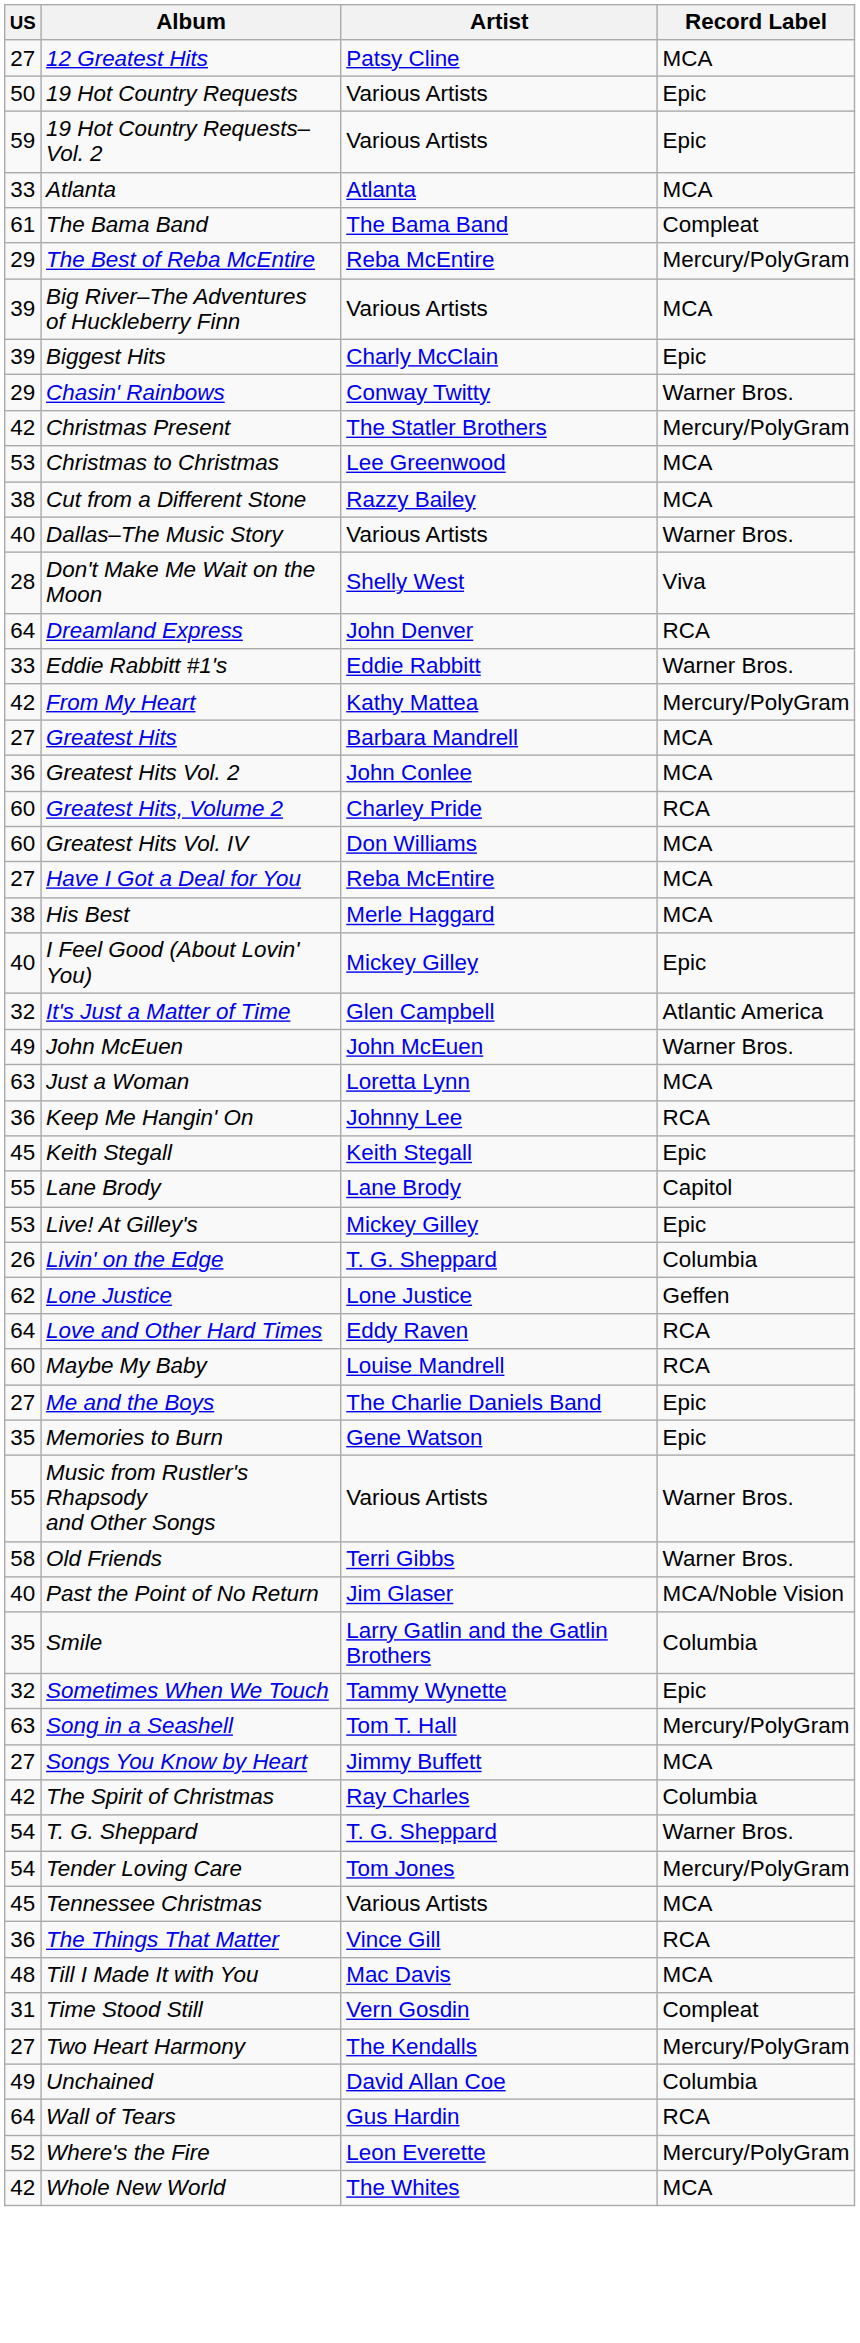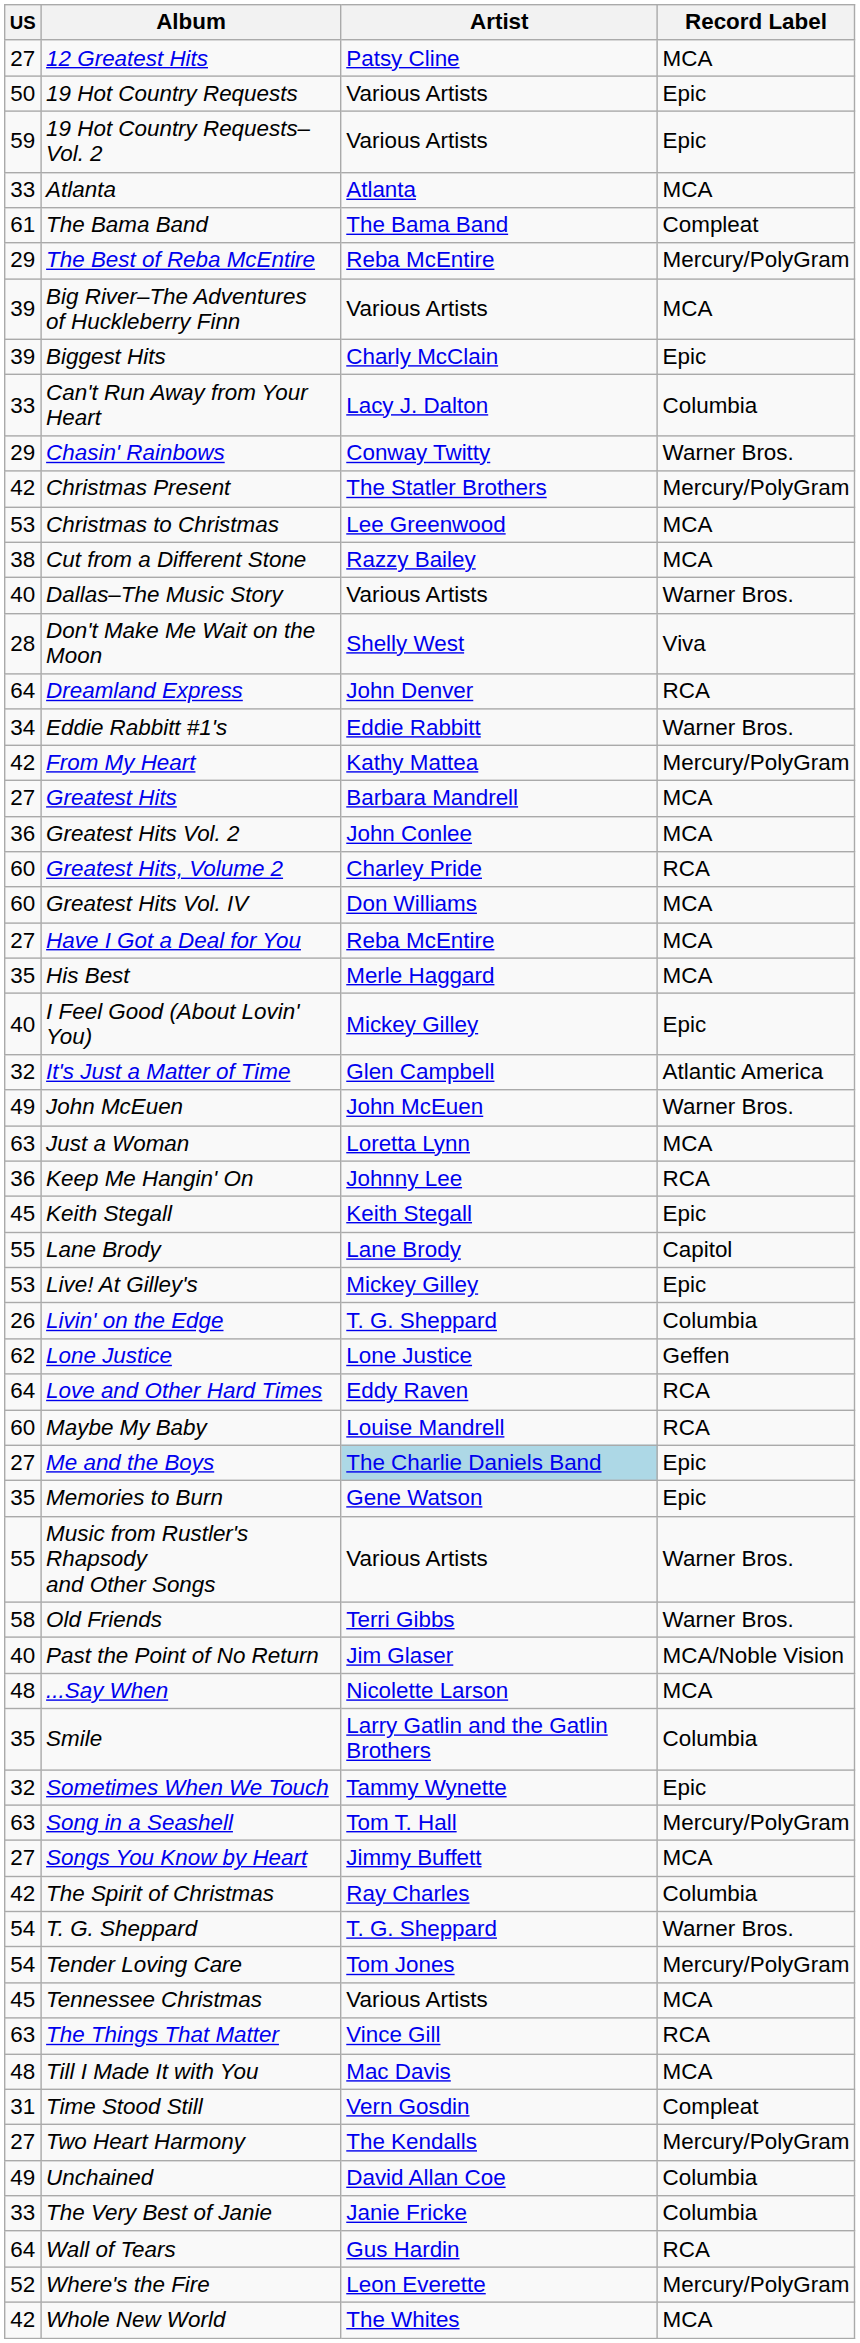 <table class="wikitable sortable">
 <tr>
 <th><small>US</small></th>
 <th>Album</th>
 <th>Artist</th>
 <th>Record Label</th>
 </tr>
 <tr>
 <td style="text-align:center;">27</td>
 <td><em><a href='#'>12 Greatest Hits</a></em></td>
 <td><a href='#'>Patsy Cline</a></td>
 <td>MCA</td>
 </tr>
 <tr>
 <td style="text-align:center;">50</td>
 <td><em>19 Hot Country Requests</em></td>
 <td>Various Artists</td>
 <td>Epic</td>
 </tr>
 <tr>
 <td style="text-align:center;">59</td>
 <td><em>19 Hot Country Requests–Vol. 2</em></td>
 <td>Various Artists</td>
 <td>Epic</td>
 </tr>
 <tr>
 <td style="text-align:center;">33</td>
 <td><em>Atlanta</em></td>
 <td><a href='#'>Atlanta</a></td>
 <td>MCA</td>
 </tr>
 <tr>
 <td style="text-align:center;">61</td>
 <td><em>The Bama Band</em></td>
 <td><a href='#'>The Bama Band</a></td>
 <td>Compleat</td>
 </tr>
 <tr>
 <td style="text-align:center;">29</td>
 <td><em><a href='#'>The Best of Reba McEntire</a></em></td>
 <td><a href='#'>Reba McEntire</a></td>
 <td>Mercury/PolyGram</td>
 </tr>
 <tr>
 <td style="text-align:center;">39</td>
 <td><em>Big River–The Adventures<br>of Huckleberry Finn</em></td>
 <td>Various Artists</td>
 <td>MCA</td>
 </tr>
 <tr>
 <td style="text-align:center;">39</td>
 <td><em>Biggest Hits</em></td>
 <td><a href='#'>Charly McClain</a></td>
 <td>Epic</td>
 </tr>
 <tr>
+<td style="text-align:center;">33</td>
+<td><em>Can't Run Away from Your Heart</em></td>
+<td><a href='#'>Lacy J. Dalton</a></td>
+<td>Columbia</td>
+</tr>
+<tr>
 <td style="text-align:center;">29</td>
 <td><em><a href='#'>Chasin' Rainbows</a></em></td>
 <td><a href='#'>Conway Twitty</a></td>
 <td>Warner Bros.</td>
 </tr>
 <tr>
 <td style="text-align:center;">42</td>
 <td><em>Christmas Present</em></td>
 <td><a href='#'>The Statler Brothers</a></td>
 <td>Mercury/PolyGram</td>
 </tr>
 <tr>
 <td style="text-align:center;">53</td>
 <td><em>Christmas to Christmas</em></td>
 <td><a href='#'>Lee Greenwood</a></td>
 <td>MCA</td>
 </tr>
 <tr>
 <td style="text-align:center;">38</td>
 <td><em>Cut from a Different Stone</em></td>
 <td><a href='#'>Razzy Bailey</a></td>
 <td>MCA</td>
 </tr>
 <tr>
 <td style="text-align:center;">40</td>
 <td><em>Dallas–The Music Story</em></td>
 <td>Various Artists</td>
 <td>Warner Bros.</td>
 </tr>
 <tr>
 <td style="text-align:center;">28</td>
 <td><em>Don't Make Me Wait on the Moon</em></td>
 <td><a href='#'>Shelly West</a></td>
 <td>Viva</td>
 </tr>
 <tr>
 <td style="text-align:center;">64</td>
 <td><em><a href='#'>Dreamland Express</a></em></td>
 <td><a href='#'>John Denver</a></td>
 <td>RCA</td>
 </tr>
 <tr>
-<td style="text-align:center;">33</td>
+<td style="text-align:center;">34</td>
 <td><em>Eddie Rabbitt #1's</em></td>
 <td><a href='#'>Eddie Rabbitt</a></td>
 <td>Warner Bros.</td>
 </tr>
 <tr>
 <td style="text-align:center;">42</td>
 <td><em><a href='#'>From My Heart</a></em></td>
 <td><a href='#'>Kathy Mattea</a></td>
 <td>Mercury/PolyGram</td>
 </tr>
 <tr>
 <td style="text-align:center;">27</td>
 <td><em><a href='#'>Greatest Hits</a></em></td>
 <td><a href='#'>Barbara Mandrell</a></td>
 <td>MCA</td>
 </tr>
 <tr>
 <td style="text-align:center;">36</td>
 <td><em>Greatest Hits Vol. 2</em></td>
 <td><a href='#'>John Conlee</a></td>
 <td>MCA</td>
 </tr>
 <tr>
 <td style="text-align:center;">60</td>
 <td><em><a href='#'>Greatest Hits, Volume 2</a></em></td>
 <td><a href='#'>Charley Pride</a></td>
 <td>RCA</td>
 </tr>
 <tr>
 <td style="text-align:center;">60</td>
 <td><em>Greatest Hits Vol. IV</em></td>
 <td><a href='#'>Don Williams</a></td>
 <td>MCA</td>
 </tr>
 <tr>
 <td style="text-align:center;">27</td>
 <td><em><a href='#'>Have I Got a Deal for You</a></em></td>
 <td><a href='#'>Reba McEntire</a></td>
 <td>MCA</td>
 </tr>
 <tr>
-<td style="text-align:center;">38</td>
+<td style="text-align:center;">35</td>
 <td><em>His Best</em></td>
 <td><a href='#'>Merle Haggard</a></td>
 <td>MCA</td>
 </tr>
 <tr>
 <td style="text-align:center;">40</td>
 <td><em>I Feel Good (About Lovin' You)</em></td>
 <td><a href='#'>Mickey Gilley</a></td>
 <td>Epic</td>
 </tr>
 <tr>
 <td style="text-align:center;">32</td>
 <td><em><a href='#'>It's Just a Matter of Time</a></em></td>
 <td><a href='#'>Glen Campbell</a></td>
 <td>Atlantic America</td>
 </tr>
 <tr>
 <td style="text-align:center;">49</td>
 <td><em>John McEuen</em></td>
 <td><a href='#'>John McEuen</a></td>
 <td>Warner Bros.</td>
 </tr>
 <tr>
 <td style="text-align:center;">63</td>
 <td><em>Just a Woman</em></td>
 <td><a href='#'>Loretta Lynn</a></td>
 <td>MCA</td>
 </tr>
 <tr>
 <td style="text-align:center;">36</td>
 <td><em>Keep Me Hangin' On</em></td>
 <td><a href='#'>Johnny Lee</a></td>
 <td>RCA</td>
 </tr>
 <tr>
 <td style="text-align:center;">45</td>
 <td><em>Keith Stegall</em></td>
 <td><a href='#'>Keith Stegall</a></td>
 <td>Epic</td>
 </tr>
 <tr>
 <td style="text-align:center;">55</td>
 <td><em>Lane Brody</em></td>
 <td><a href='#'>Lane Brody</a></td>
 <td>Capitol</td>
 </tr>
 <tr>
 <td style="text-align:center;">53</td>
 <td><em>Live! At Gilley's</em></td>
 <td><a href='#'>Mickey Gilley</a></td>
 <td>Epic</td>
 </tr>
 <tr>
 <td style="text-align:center;">26</td>
 <td><em><a href='#'>Livin' on the Edge</a></em></td>
 <td><a href='#'>T. G. Sheppard</a></td>
 <td>Columbia</td>
 </tr>
 <tr>
 <td style="text-align:center;">62</td>
 <td><em><a href='#'>Lone Justice</a></em></td>
 <td><a href='#'>Lone Justice</a></td>
 <td>Geffen</td>
 </tr>
 <tr>
 <td style="text-align:center;">64</td>
 <td><em><a href='#'>Love and Other Hard Times</a></em></td>
 <td><a href='#'>Eddy Raven</a></td>
 <td>RCA</td>
 </tr>
 <tr>
 <td style="text-align:center;">60</td>
 <td><em>Maybe My Baby</em></td>
 <td><a href='#'>Louise Mandrell</a></td>
 <td>RCA</td>
 </tr>
 <tr>
 <td style="text-align:center;">27</td>
 <td><em><a href='#'>Me and the Boys</a></em></td>
-<td><a href='#'>The Charlie Daniels Band</a></td>
+<td style="background: lightblue;"><a href='#'>The Charlie Daniels Band</a></td>
 <td>Epic</td>
 </tr>
 <tr>
 <td style="text-align:center;">35</td>
 <td><em>Memories to Burn</em></td>
 <td><a href='#'>Gene Watson</a></td>
 <td>Epic</td>
 </tr>
 <tr>
 <td style="text-align:center;">55</td>
 <td><em>Music from Rustler's Rhapsody<br>and Other Songs</em></td>
 <td>Various Artists</td>
 <td>Warner Bros.</td>
 </tr>
 <tr>
 <td style="text-align:center;">58</td>
 <td><em>Old Friends</em></td>
 <td><a href='#'>Terri Gibbs</a></td>
 <td>Warner Bros.</td>
 </tr>
 <tr>
 <td style="text-align:center;">40</td>
 <td><em>Past the Point of No Return</em></td>
 <td><a href='#'>Jim Glaser</a></td>
 <td>MCA/Noble Vision</td>
+</tr>
+<tr>
+<td style="text-align:center;">48</td>
+<td><em><a href='#'>...Say When</a></em></td>
+<td><a href='#'>Nicolette Larson</a></td>
+<td>MCA</td>
 </tr>
 <tr>
 <td style="text-align:center;">35</td>
 <td><em>Smile</em></td>
 <td><a href='#'>Larry Gatlin and the Gatlin Brothers</a></td>
 <td>Columbia</td>
 </tr>
 <tr>
 <td style="text-align:center;">32</td>
 <td><em><a href='#'>Sometimes When We Touch</a></em></td>
 <td><a href='#'>Tammy Wynette</a></td>
 <td>Epic</td>
 </tr>
 <tr>
 <td style="text-align:center;">63</td>
 <td><em><a href='#'>Song in a Seashell</a></em></td>
 <td><a href='#'>Tom T. Hall</a></td>
 <td>Mercury/PolyGram</td>
 </tr>
 <tr>
 <td style="text-align:center;">27</td>
 <td><em><a href='#'>Songs You Know by Heart</a></em></td>
 <td><a href='#'>Jimmy Buffett</a></td>
 <td>MCA</td>
 </tr>
 <tr>
 <td style="text-align:center;">42</td>
 <td><em>The Spirit of Christmas</em></td>
 <td><a href='#'>Ray Charles</a></td>
 <td>Columbia</td>
 </tr>
 <tr>
 <td style="text-align:center;">54</td>
 <td><em>T. G. Sheppard</em></td>
 <td><a href='#'>T. G. Sheppard</a></td>
 <td>Warner Bros.</td>
 </tr>
 <tr>
 <td style="text-align:center;">54</td>
 <td><em>Tender Loving Care</em></td>
 <td><a href='#'>Tom Jones</a></td>
 <td>Mercury/PolyGram</td>
 </tr>
 <tr>
 <td style="text-align:center;">45</td>
 <td><em>Tennessee Christmas</em></td>
 <td>Various Artists</td>
 <td>MCA</td>
 </tr>
 <tr>
-<td style="text-align:center;">36</td>
+<td style="text-align:center;">63</td>
 <td><em><a href='#'>The Things That Matter</a></em></td>
 <td><a href='#'>Vince Gill</a></td>
 <td>RCA</td>
 </tr>
 <tr>
 <td style="text-align:center;">48</td>
 <td><em>Till I Made It with You</em></td>
 <td><a href='#'>Mac Davis</a></td>
 <td>MCA</td>
 </tr>
 <tr>
 <td style="text-align:center;">31</td>
 <td><em>Time Stood Still</em></td>
 <td><a href='#'>Vern Gosdin</a></td>
 <td>Compleat</td>
 </tr>
 <tr>
 <td style="text-align:center;">27</td>
 <td><em>Two Heart Harmony</em></td>
 <td><a href='#'>The Kendalls</a></td>
 <td>Mercury/PolyGram</td>
 </tr>
 <tr>
 <td style="text-align:center;">49</td>
 <td><em>Unchained</em></td>
 <td><a href='#'>David Allan Coe</a></td>
 <td>Columbia</td>
 </tr>
 <tr>
+<td style="text-align:center;">33</td>
+<td><em>The Very Best of Janie</em></td>
+<td><a href='#'>Janie Fricke</a></td>
+<td>Columbia</td>
+</tr>
+<tr>
 <td style="text-align:center;">64</td>
 <td><em>Wall of Tears</em></td>
 <td><a href='#'>Gus Hardin</a></td>
 <td>RCA</td>
 </tr>
 <tr>
 <td style="text-align:center;">52</td>
 <td><em>Where's the Fire</em></td>
 <td><a href='#'>Leon Everette</a></td>
 <td>Mercury/PolyGram</td>
 </tr>
 <tr>
 <td style="text-align:center;">42</td>
 <td><em>Whole New World</em></td>
 <td><a href='#'>The Whites</a></td>
 <td>MCA</td>
 </tr>
 </table>
